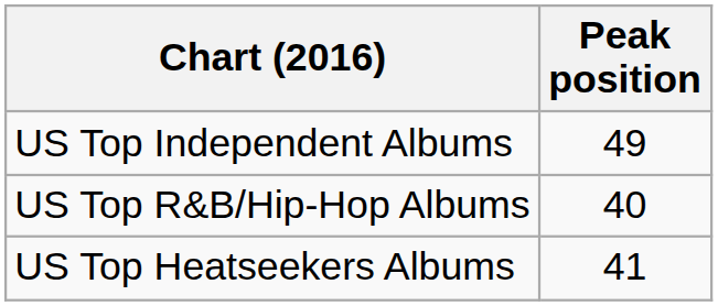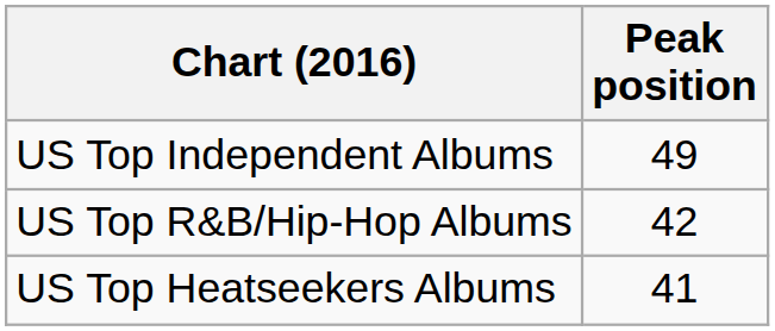 <table class="wikitable">
 <tr>
 <th>Chart (2016)</th>
 <th>Peak<br>position</th>
 </tr>
 <tr>
 <td>US Top Independent Albums</td>
 <td align="center">49</td>
 </tr>
 <tr>
 <td>US Top R&B/Hip-Hop Albums</td>
-<td align="center">40</td>
+<td align="center">42</td>
 </tr>
 <tr>
 <td>US Top Heatseekers Albums</td>
 <td align="center">41</td>
 </tr>
 </table>
